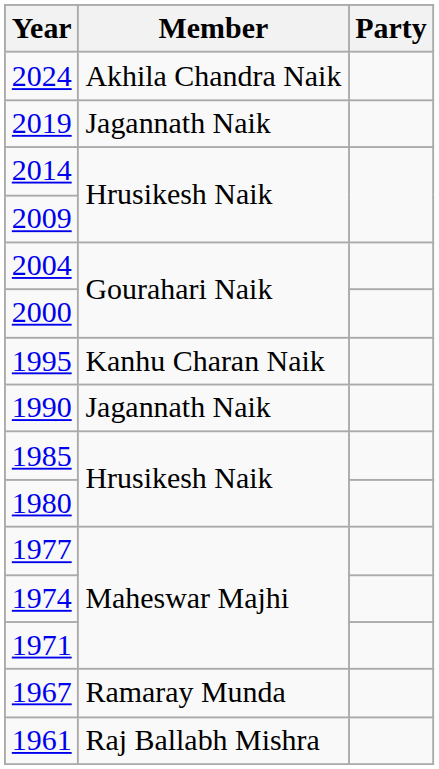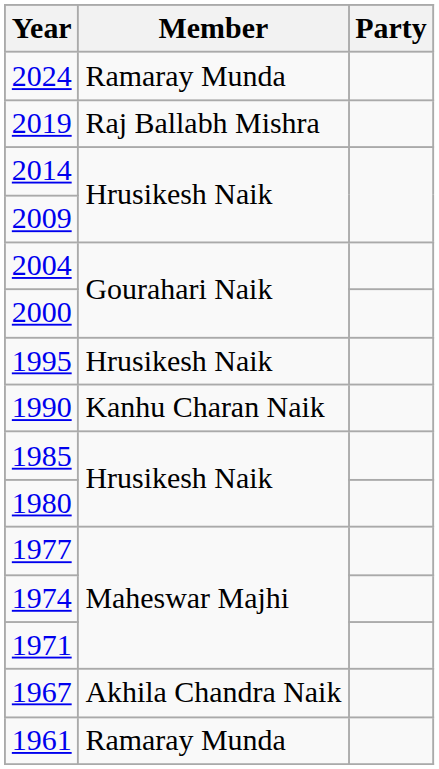 <table class="wikitable sortable">
 <tr>
 <th>Year</th>
 <th>Member</th>
 <th colspan=2>Party</th>
 </tr>
 <tr>
 <td><a href='#'>2024</a></td>
-<td>Akhila Chandra Naik</td>
+<td>Ramaray Munda</td>
 <td></td>
 </tr>
 <tr>
 <td><a href='#'>2019</a></td>
-<td>Jagannath Naik</td>
+<td>Raj Ballabh Mishra</td>
 <td></td>
 </tr>
 <tr>
 <td><a href='#'>2014</a></td>
 <td rowspan=2>Hrusikesh Naik</td>
 </tr>
 <tr>
 <td><a href='#'>2009</a></td>
 </tr>
 <tr>
 <td><a href='#'>2004</a></td>
 <td rowspan=2>Gourahari Naik</td>
 <td></td>
 </tr>
 <tr>
 <td><a href='#'>2000</a></td>
 </tr>
 <tr>
 <td><a href='#'>1995</a></td>
-<td>Kanhu Charan Naik</td>
+<td>Hrusikesh Naik</td>
 <td></td>
 </tr>
 <tr>
 <td><a href='#'>1990</a></td>
-<td>Jagannath Naik</td>
+<td>Kanhu Charan Naik</td>
 <td></td>
 </tr>
 <tr>
 <td><a href='#'>1985</a></td>
 <td rowspan=2>Hrusikesh Naik</td>
 <td></td>
 </tr>
 <tr>
 <td><a href='#'>1980</a></td>
 <td></td>
 </tr>
 <tr>
 <td><a href='#'>1977</a></td>
 <td rowspan=3>Maheswar Majhi</td>
 <td></td>
 </tr>
 <tr>
 <td><a href='#'>1974</a></td>
 <td></td>
 </tr>
 <tr>
 <td><a href='#'>1971</a></td>
 </tr>
 <tr>
 <td><a href='#'>1967</a></td>
-<td>Ramaray Munda</td>
+<td>Akhila Chandra Naik</td>
 <td></td>
 </tr>
 <tr>
 <td><a href='#'>1961</a></td>
-<td>Raj Ballabh Mishra</td>
+<td>Ramaray Munda</td>
 </tr>
 </table>
